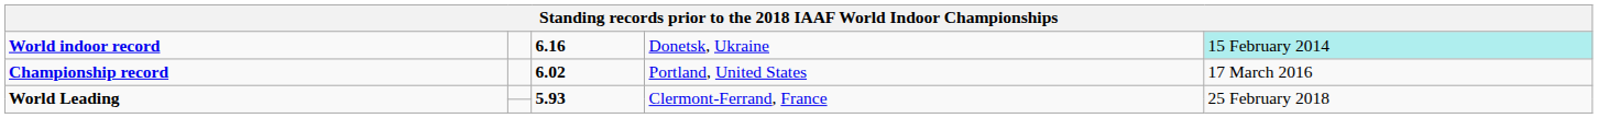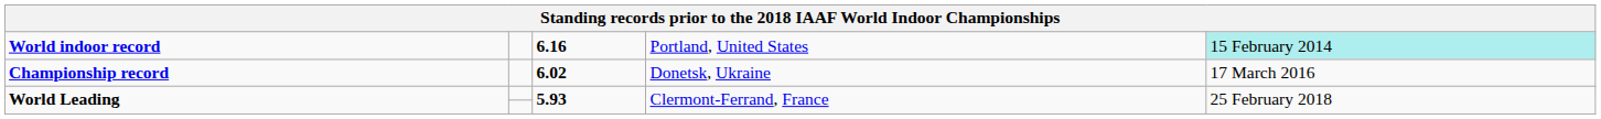 <table class="wikitable" width=75%>
 <tr>
 <th colspan="5">Standing records prior to the 2018 IAAF World Indoor Championships</th>
 </tr>
 <tr>
 <td><strong><a href='#'>World indoor record</a></strong></td>
 <td></td>
 <td><strong>6.16</strong></td>
-<td><a href='#'>Donetsk</a>, <a href='#'>Ukraine</a></td>
+<td><a href='#'>Portland</a>, <a href='#'>United States</a></td>
 <td style="background: paleturquoise;">15 February 2014</td>
 </tr>
 <tr>
 <td><strong><a href='#'>Championship record</a></strong></td>
 <td></td>
 <td><strong>6.02</strong></td>
-<td><a href='#'>Portland</a>, <a href='#'>United States</a></td>
+<td><a href='#'>Donetsk</a>, <a href='#'>Ukraine</a></td>
 <td>17 March 2016</td>
 </tr>
 <tr>
 <td rowspan=2><strong>World Leading</strong></td>
 <td></td>
 <td rowspan=2><strong>5.93</strong></td>
 <td rowspan=2><a href='#'>Clermont-Ferrand</a>, <a href='#'>France</a></td>
 <td rowspan=2>25 February 2018</td>
 </tr>
 <tr>
 <td></td>
 </tr>
 </table>
